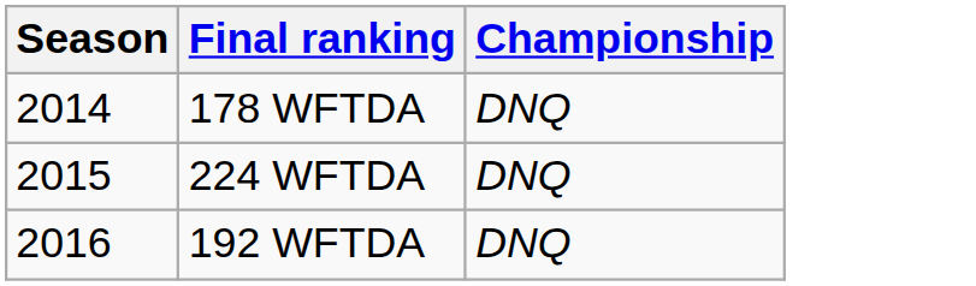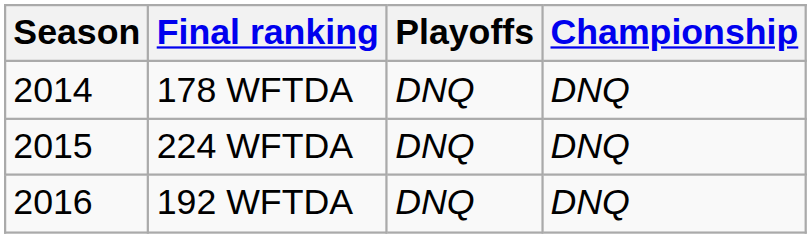 <table class="wikitable sortable">
 <tr>
 <th>Season</th>
 <th><a href='#'>Final ranking</a></th>
+<th>Playoffs</th>
 <th><a href='#'>Championship</a></th>
 </tr>
 <tr>
 <td>2014</td>
 <td>178 WFTDA</td>
 <td><em>DNQ</em></td>
+<td><em>DNQ</em></td>
 </tr>
 <tr>
 <td>2015</td>
 <td>224 WFTDA</td>
+<td><em>DNQ</em></td>
 <td><em>DNQ</em></td>
 </tr>
 <tr>
 <td>2016</td>
 <td>192 WFTDA</td>
 <td><em>DNQ</em></td>
+<td><em>DNQ</em></td>
 </tr>
 </table>
